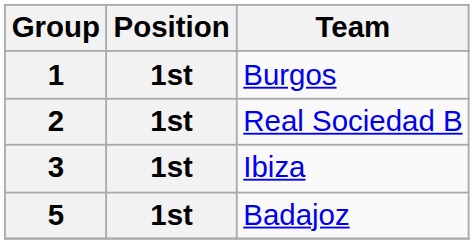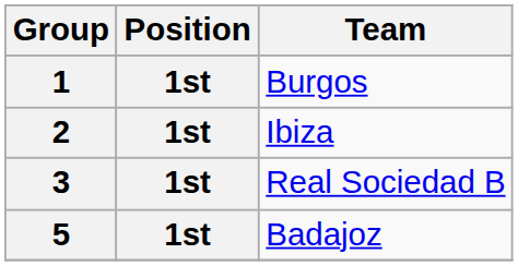 <table class="wikitable">
 <tr>
 <th>Group</th>
 <th>Position</th>
 <th>Team</th>
 </tr>
 <tr>
 <th>1</th>
 <th>1st</th>
 <td><a href='#'>Burgos</a></td>
 </tr>
 <tr>
 <th>2</th>
 <th>1st</th>
-<td><a href='#'>Real Sociedad B</a></td>
+<td><a href='#'>Ibiza</a></td>
 </tr>
 <tr>
 <th>3</th>
 <th>1st</th>
-<td><a href='#'>Ibiza</a></td>
+<td><a href='#'>Real Sociedad B</a></td>
 </tr>
 <tr>
 <th>5</th>
 <th>1st</th>
 <td><a href='#'>Badajoz</a></td>
 </tr>
 <tr>
 </tr>
 </table>
